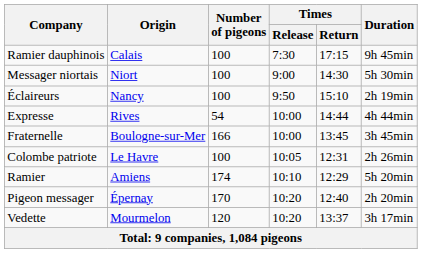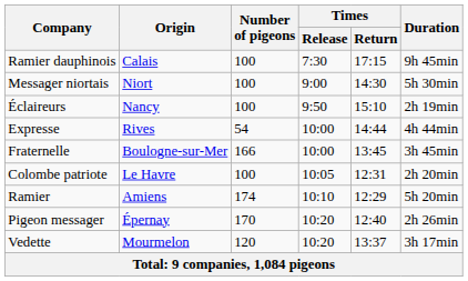 <table class="wikitable">
 <tr>
 <th rowspan="2">Company</th>
 <th rowspan="2">Origin</th>
 <th rowspan="2">Number<br>of pigeons</th>
 <th colspan="2">Times</th>
 <th rowspan="2">Duration</th>
 </tr>
 <tr>
 <th>Release</th>
 <th>Return</th>
 </tr>
 <tr>
 <td>Ramier dauphinois</td>
 <td><a href='#'>Calais</a></td>
 <td>100</td>
 <td>7:30</td>
 <td>17:15</td>
 <td>9h 45min</td>
 </tr>
 <tr>
 <td>Messager niortais</td>
 <td><a href='#'>Niort</a></td>
 <td>100</td>
 <td>9:00</td>
 <td>14:30</td>
 <td>5h 30min</td>
 </tr>
 <tr>
 <td>Éclaireurs</td>
 <td><a href='#'>Nancy</a></td>
 <td>100</td>
 <td>9:50</td>
 <td>15:10</td>
 <td>2h 19min</td>
 </tr>
 <tr>
 <td>Expresse</td>
 <td><a href='#'>Rives</a></td>
 <td>54</td>
 <td>10:00</td>
 <td>14:44</td>
 <td>4h 44min</td>
 </tr>
 <tr>
 <td>Fraternelle</td>
 <td><a href='#'>Boulogne-sur-Mer</a></td>
 <td>166</td>
 <td>10:00</td>
 <td>13:45</td>
 <td>3h 45min</td>
 </tr>
 <tr>
 <td>Colombe patriote</td>
 <td><a href='#'>Le Havre</a></td>
 <td>100</td>
 <td>10:05</td>
 <td>12:31</td>
-<td>2h 26min</td>
+<td>2h 20min</td>
 </tr>
 <tr>
 <td>Ramier</td>
 <td><a href='#'>Amiens</a></td>
 <td>174</td>
 <td>10:10</td>
 <td>12:29</td>
 <td>5h 20min</td>
 </tr>
 <tr>
 <td>Pigeon messager</td>
 <td><a href='#'>Épernay</a></td>
 <td>170</td>
 <td>10:20</td>
 <td>12:40</td>
-<td>2h 20min</td>
+<td>2h 26min</td>
 </tr>
 <tr>
 <td>Vedette</td>
 <td><a href='#'>Mourmelon</a></td>
 <td>120</td>
 <td>10:20</td>
 <td>13:37</td>
 <td>3h 17min</td>
 </tr>
 <tr>
 <th colspan="6">Total: 9 companies, 1,084 pigeons</th>
 </tr>
 </table>
